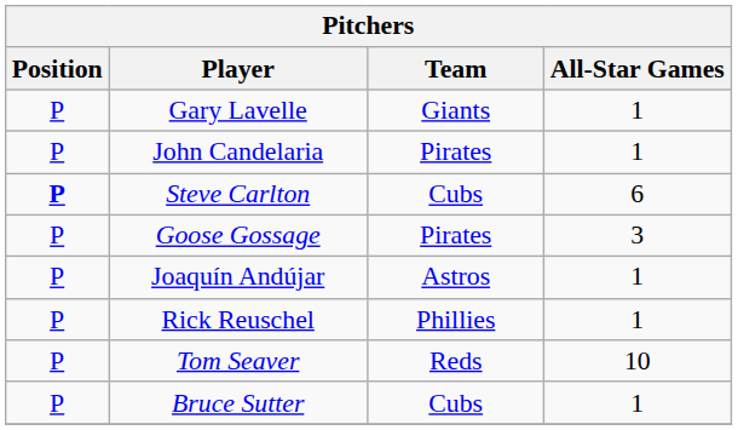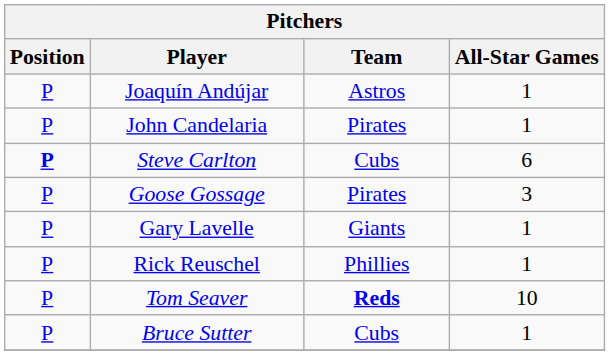 <table class="wikitable" style="font-size: 100%; text-align:center;">
 <tr>
 <th colspan="4">Pitchers</th>
 </tr>
 <tr>
 <th>Position</th>
 <th width="150">Player</th>
 <th width="100">Team</th>
 <th>All-Star Games</th>
 </tr>
 <tr>
 <td><a href='#'>P</a></td>
-<td><a href='#'>Gary Lavelle</a></td>
-<td><a href='#'>Giants</a></td>
+<td><a href='#'>Joaquín Andújar</a></td>
+<td><a href='#'>Astros</a></td>
 <td>1</td>
 </tr>
 <tr>
 <td><a href='#'>P</a></td>
 <td><a href='#'>John Candelaria</a></td>
 <td><a href='#'>Pirates</a></td>
 <td>1</td>
 </tr>
 <tr>
 <td><strong><a href='#'>P</a></strong></td>
 <td><em><a href='#'>Steve Carlton</a></em></td>
 <td><a href='#'>Cubs</a></td>
 <td>6</td>
 </tr>
 <tr>
 <td><a href='#'>P</a></td>
 <td><em><a href='#'>Goose Gossage</a></em></td>
 <td><a href='#'>Pirates</a></td>
 <td>3</td>
 </tr>
 <tr>
 <td><a href='#'>P</a></td>
-<td><a href='#'>Joaquín Andújar</a></td>
-<td><a href='#'>Astros</a></td>
+<td><a href='#'>Gary Lavelle</a></td>
+<td><a href='#'>Giants</a></td>
 <td>1</td>
 </tr>
 <tr>
 <td><a href='#'>P</a></td>
 <td><a href='#'>Rick Reuschel</a></td>
 <td><a href='#'>Phillies</a></td>
 <td>1</td>
 </tr>
 <tr>
 <td><a href='#'>P</a></td>
 <td><em><a href='#'>Tom Seaver</a></em></td>
-<td><a href='#'>Reds</a></td>
+<td><strong><a href='#'>Reds</a></strong></td>
 <td>10</td>
 </tr>
 <tr>
 <td><a href='#'>P</a></td>
 <td><em><a href='#'>Bruce Sutter</a></em></td>
 <td><a href='#'>Cubs</a></td>
 <td>1</td>
 </tr>
 <tr>
 </tr>
 </table>
